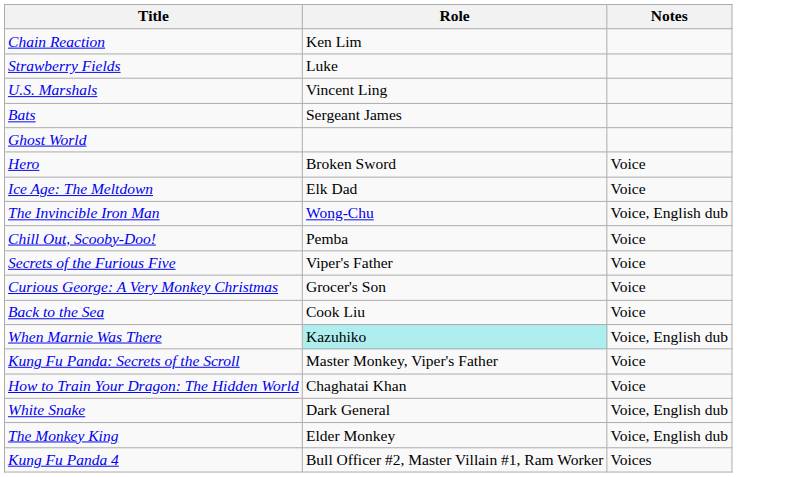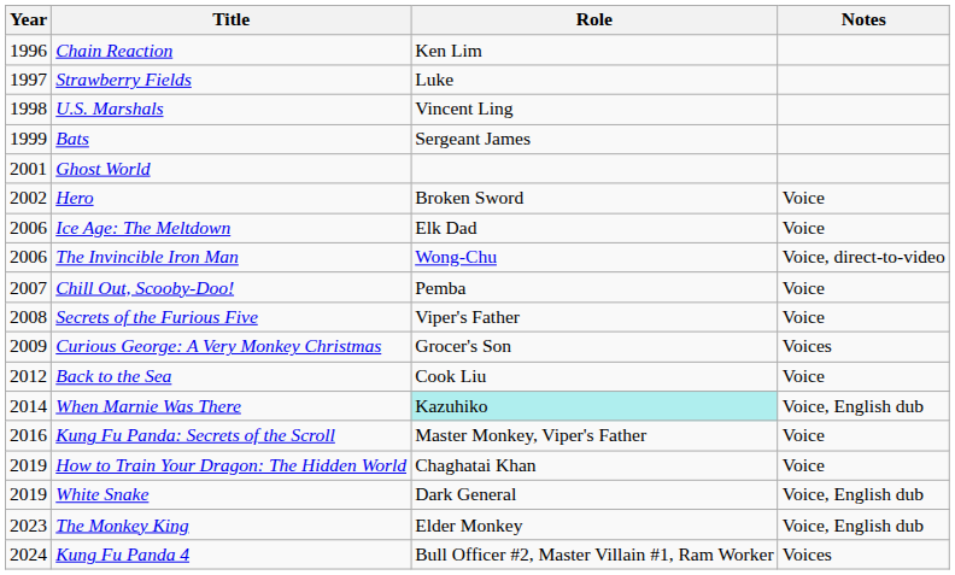 <table class="wikitable">
 <tr>
+<th>Year</th>
 <th>Title</th>
 <th>Role</th>
 <th>Notes</th>
 </tr>
 <tr>
+<td>1996</td>
 <td><em><a href='#'>Chain Reaction</a></em></td>
 <td>Ken Lim</td>
 <td></td>
 </tr>
 <tr>
+<td>1997</td>
 <td><em><a href='#'>Strawberry Fields</a></em></td>
 <td>Luke</td>
 <td></td>
 </tr>
 <tr>
+<td>1998</td>
 <td><em><a href='#'>U.S. Marshals</a></em></td>
 <td>Vincent Ling</td>
 <td></td>
 </tr>
 <tr>
+<td>1999</td>
 <td><em><a href='#'>Bats</a></em></td>
 <td>Sergeant James</td>
 <td></td>
 </tr>
 <tr>
+<td>2001</td>
 <td><em><a href='#'>Ghost World</a></em></td>
 <td></td>
 <td></td>
 </tr>
 <tr>
+<td>2002</td>
 <td><em><a href='#'>Hero</a></em></td>
 <td>Broken Sword</td>
 <td>Voice</td>
 </tr>
 <tr>
+<td>2006</td>
 <td><em><a href='#'>Ice Age: The Meltdown</a></em></td>
 <td>Elk Dad</td>
 <td>Voice</td>
 </tr>
 <tr>
+<td>2006</td>
 <td><em><a href='#'>The Invincible Iron Man</a></em></td>
 <td><a href='#'>Wong-Chu</a></td>
-<td>Voice, English dub</td>
+<td>Voice, direct-to-video</td>
 </tr>
 <tr>
+<td>2007</td>
 <td><em><a href='#'>Chill Out, Scooby-Doo!</a></em></td>
 <td>Pemba</td>
 <td>Voice</td>
 </tr>
 <tr>
+<td>2008</td>
 <td><em><a href='#'>Secrets of the Furious Five</a></em></td>
 <td>Viper's Father</td>
 <td>Voice</td>
 </tr>
 <tr>
+<td>2009</td>
 <td><em><a href='#'>Curious George: A Very Monkey Christmas</a></em></td>
 <td>Grocer's Son</td>
-<td>Voice</td>
+<td>Voices</td>
 </tr>
 <tr>
+<td>2012</td>
 <td><em><a href='#'>Back to the Sea</a></em></td>
 <td>Cook Liu</td>
 <td>Voice</td>
 </tr>
 <tr>
+<td>2014</td>
 <td><em><a href='#'>When Marnie Was There</a></em></td>
 <td style="background: paleturquoise;">Kazuhiko</td>
 <td>Voice, English dub</td>
 </tr>
 <tr>
+<td>2016</td>
 <td><em><a href='#'>Kung Fu Panda: Secrets of the Scroll</a></em></td>
 <td>Master Monkey, Viper's Father</td>
 <td>Voice</td>
 </tr>
 <tr>
+<td>2019</td>
 <td><em><a href='#'>How to Train Your Dragon: The Hidden World</a></em></td>
 <td>Chaghatai Khan</td>
 <td>Voice</td>
 </tr>
 <tr>
+<td>2019</td>
 <td><em><a href='#'>White Snake</a></em></td>
 <td>Dark General</td>
 <td>Voice, English dub</td>
 </tr>
 <tr>
+<td>2023</td>
 <td><em><a href='#'>The Monkey King</a></em></td>
 <td>Elder Monkey</td>
 <td>Voice, English dub</td>
 </tr>
 <tr>
+<td>2024</td>
 <td><em><a href='#'>Kung Fu Panda 4</a></em></td>
 <td>Bull Officer #2, Master Villain #1, Ram Worker</td>
 <td>Voices</td>
 </tr>
 </table>
